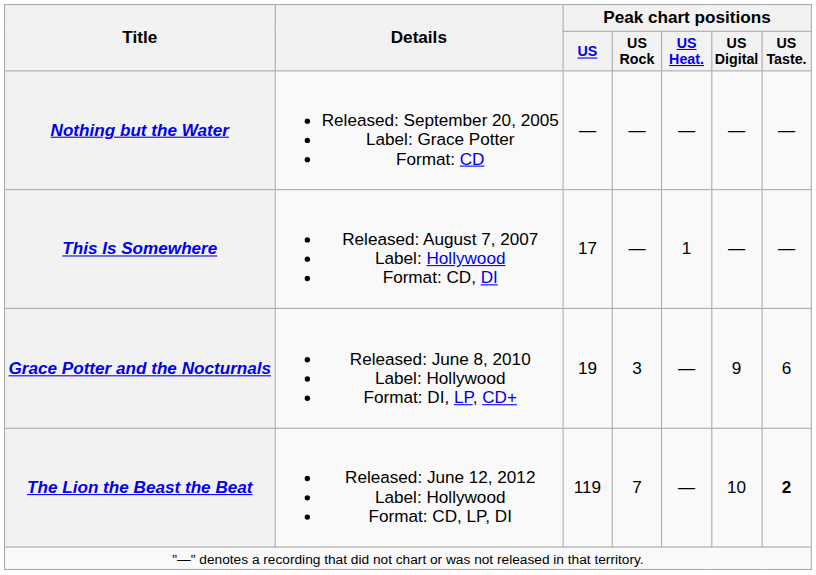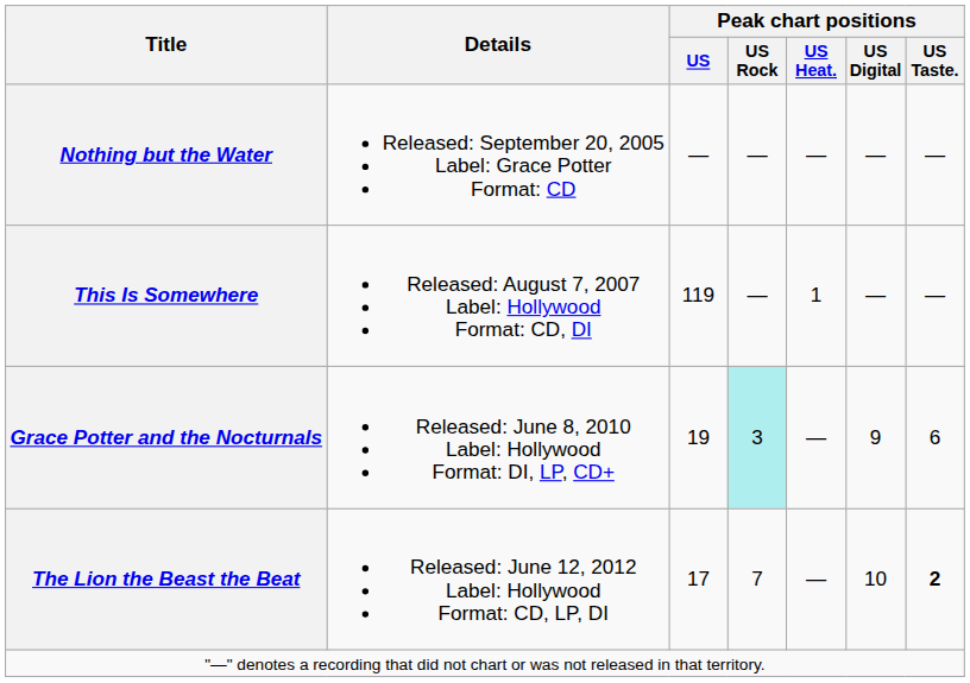 <table class="wikitable plainrowheaders" style="text-align:center;">
 <tr>
 <th scope="col" rowspan="2">Title</th>
 <th scope="col" rowspan="2">Details</th>
 <th scope="col" colspan="6">Peak chart positions</th>
 </tr>
 <tr style="font-size:smaller;">
 <th style="width:3em;"><a href='#'>US</a><br></th>
 <th style="width:3em;">US Rock<br></th>
 <th style="width:3em;"><a href='#'>US Heat.</a><br></th>
 <th style="width:3em;">US Digital</th>
 <th style="width:3em;">US Taste.<br></th>
 </tr>
 <tr>
 <th scope="row"><em><a href='#'>Nothing but the Water</a></em></th>
 <td><br><ul><li>Released: September 20, 2005</li><li>Label: Grace Potter</li><li>Format: <a href='#'>CD</a></li></ul></td>
 <td>—</td>
 <td>—</td>
 <td>—</td>
 <td>—</td>
 <td>—</td>
 </tr>
 <tr>
 <th scope="row"><em><a href='#'>This Is Somewhere</a></em></th>
 <td><br><ul><li>Released: August 7, 2007</li><li>Label: <a href='#'>Hollywood</a></li><li>Format: CD, <a href='#'>DI</a></li></ul></td>
-<td>17</td>
+<td>119</td>
 <td>—</td>
 <td>1</td>
 <td>—</td>
 <td>—</td>
 </tr>
 <tr>
 <th scope="row"><em><a href='#'>Grace Potter and the Nocturnals</a></em></th>
 <td><br><ul><li>Released: June 8, 2010</li><li>Label: Hollywood</li><li>Format: DI, <a href='#'>LP</a>, <a href='#'>CD+</a></li></ul></td>
 <td>19</td>
-<td>3</td>
+<td style="background: paleturquoise;">3</td>
 <td>—</td>
 <td>9</td>
 <td>6</td>
 </tr>
 <tr>
 <th scope="row"><em><a href='#'>The Lion the Beast the Beat</a></em></th>
 <td><br><ul><li>Released: June 12, 2012</li><li>Label: Hollywood</li><li>Format: CD, LP, DI</li></ul></td>
-<td>119</td>
+<td>17</td>
 <td>7</td>
 <td>—</td>
 <td>10</td>
 <td><strong>2</strong></td>
 </tr>
 <tr>
 <td colspan="14" style="font-size:80%">"—" denotes a recording that did not chart or was not released in that territory.</td>
 </tr>
 </table>
